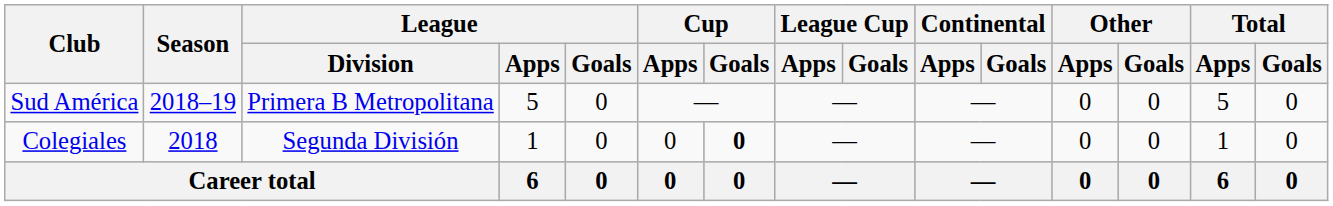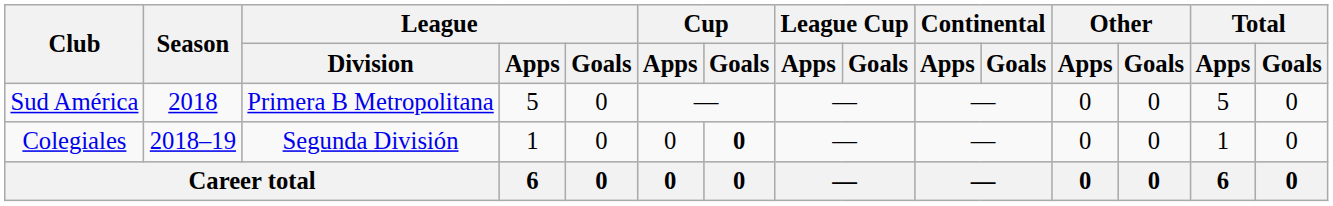 <table class="wikitable" style="text-align:center">
 <tr>
 <th rowspan="2">Club</th>
 <th rowspan="2">Season</th>
 <th colspan="3">League</th>
 <th colspan="2">Cup</th>
 <th colspan="2">League Cup</th>
 <th colspan="2">Continental</th>
 <th colspan="2">Other</th>
 <th colspan="2">Total</th>
 </tr>
 <tr>
 <th>Division</th>
 <th>Apps</th>
 <th>Goals</th>
 <th>Apps</th>
 <th>Goals</th>
 <th>Apps</th>
 <th>Goals</th>
 <th>Apps</th>
 <th>Goals</th>
 <th>Apps</th>
 <th>Goals</th>
 <th>Apps</th>
 <th>Goals</th>
 </tr>
 <tr>
 <td rowspan="1"><a href='#'>Sud América</a></td>
-<td><a href='#'>2018–19</a></td>
+<td><a href='#'>2018</a></td>
 <td rowspan="1"><a href='#'>Primera B Metropolitana</a></td>
 <td>5</td>
 <td>0</td>
 <td colspan="2">—</td>
 <td colspan="2">—</td>
 <td colspan="2">—</td>
 <td>0</td>
 <td>0</td>
 <td>5</td>
 <td>0</td>
 </tr>
 <tr>
 <td rowspan="1"><a href='#'>Colegiales</a></td>
-<td><a href='#'>2018</a></td>
+<td><a href='#'>2018–19</a></td>
 <td rowspan="1"><a href='#'>Segunda División</a></td>
 <td>1</td>
 <td>0</td>
 <td>0</td>
 <td><strong>0</strong></td>
 <td colspan="2">—</td>
 <td colspan="2">—</td>
 <td>0</td>
 <td>0</td>
 <td>1</td>
 <td>0</td>
 </tr>
 <tr>
 <th colspan="3">Career total</th>
 <th>6</th>
 <th>0</th>
 <th>0</th>
 <th>0</th>
 <th colspan="2">—</th>
 <th colspan="2">—</th>
 <th>0</th>
 <th>0</th>
 <th>6</th>
 <th>0</th>
 </tr>
 </table>
